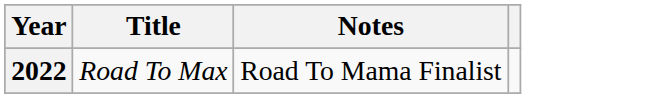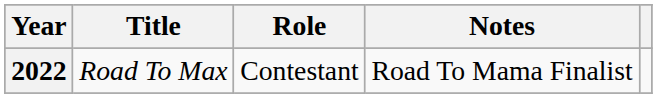 <table class="wikitable plainrowheaders">
 <tr>
 <th scope="col">Year</th>
 <th scope="col">Title</th>
+<th scope="col">Role</th>
 <th scope="col">Notes</th>
 <th scope="col" class="unsortable"></th>
 </tr>
 <tr>
 <th scope="row">2022</th>
 <td><em>Road To Max</em></td>
+<td>Contestant</td>
 <td>Road To Mama Finalist</td>
 <td style="text-align:Center"></td>
 </tr>
 </table>
